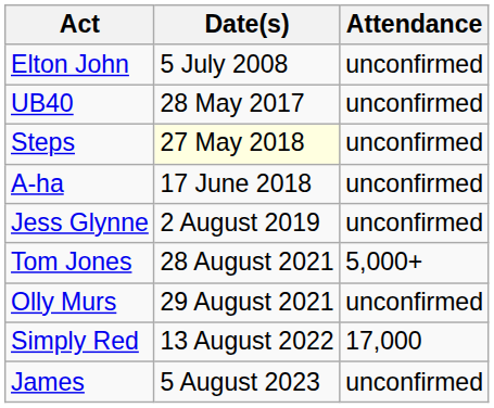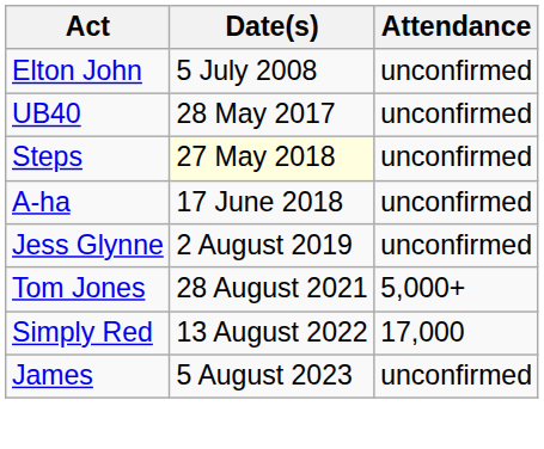 <table class="wikitable plainrowheaders">
 <tr>
 <th>Act</th>
 <th>Date(s)</th>
 <th>Attendance</th>
 </tr>
 <tr>
 <td><a href='#'>Elton John</a></td>
 <td>5 July 2008</td>
 <td>unconfirmed</td>
 </tr>
 <tr>
 <td><a href='#'>UB40</a></td>
 <td>28 May 2017</td>
 <td>unconfirmed</td>
 </tr>
 <tr>
 <td><a href='#'>Steps</a></td>
 <td style="background: lightyellow;">27 May 2018</td>
 <td>unconfirmed</td>
 </tr>
 <tr>
 <td><a href='#'>A-ha</a></td>
 <td>17 June 2018</td>
 <td>unconfirmed</td>
 </tr>
 <tr>
 <td><a href='#'>Jess Glynne</a></td>
 <td>2 August 2019</td>
 <td>unconfirmed</td>
 </tr>
 <tr>
 <td><a href='#'>Tom Jones</a></td>
 <td>28 August 2021</td>
 <td>5,000+</td>
 </tr>
 <tr>
-<td><a href='#'>Olly Murs</a></td>
-<td>29 August 2021</td>
-<td>unconfirmed</td>
-</tr>
-<tr>
 <td><a href='#'>Simply Red</a></td>
 <td>13 August 2022</td>
 <td>17,000</td>
 </tr>
 <tr>
 <td><a href='#'>James</a></td>
 <td>5 August 2023</td>
 <td>unconfirmed</td>
 </tr>
 </table>
